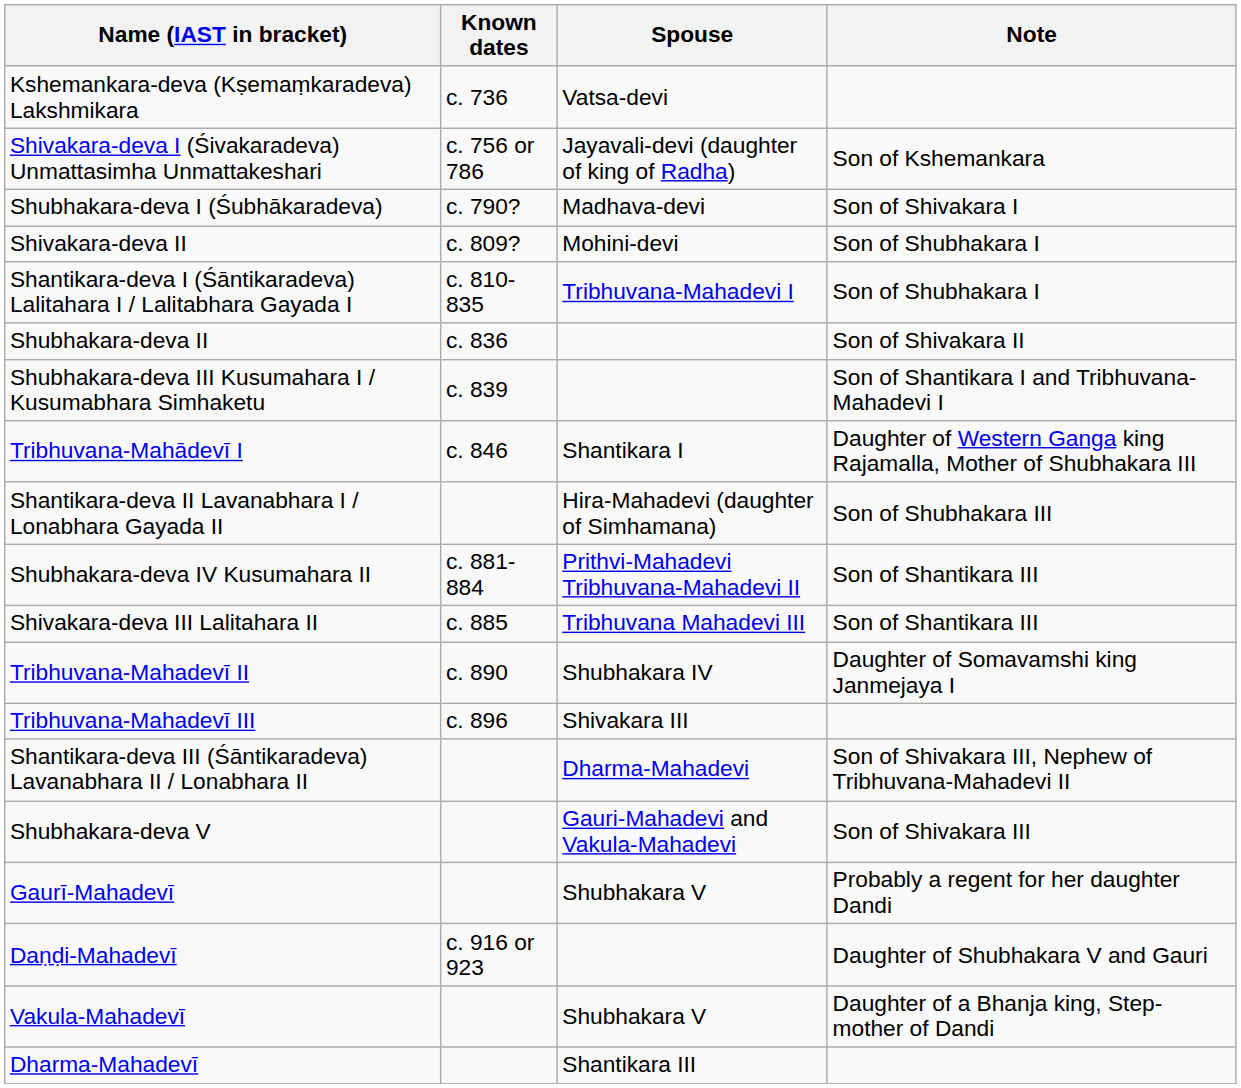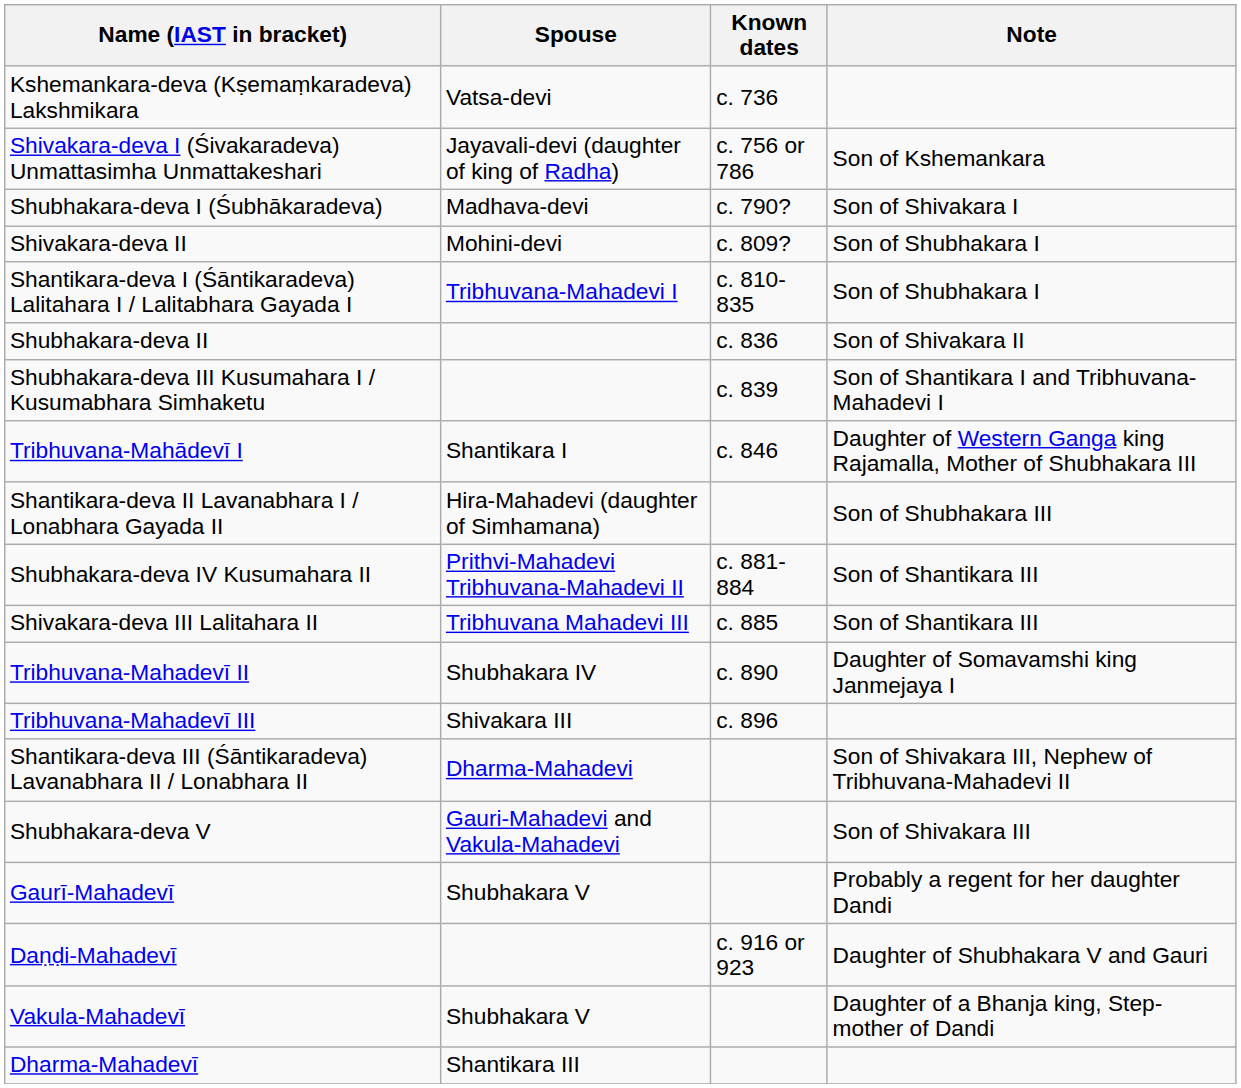 <table class="wikitable">
 <tr>
 <th>Name (<a href='#'>IAST</a> in bracket)</th>
+<th>Spouse</th>
 <th>Known dates</th>
-<th>Spouse</th>
 <th>Note</th>
 </tr>
 <tr>
 <td>Kshemankara-deva (Kṣemaṃkaradeva)  Lakshmikara</td>
+<td>Vatsa-devi</td>
 <td>c. 736</td>
-<td>Vatsa-devi</td>
 <td></td>
 </tr>
 <tr>
 <td><a href='#'>Shivakara-deva I</a> (Śivakaradeva)  Unmattasimha  Unmattakeshari</td>
+<td>Jayavali-devi (daughter of king of <a href='#'>Radha</a>)</td>
 <td>c. 756 or 786</td>
-<td>Jayavali-devi (daughter of king of <a href='#'>Radha</a>)</td>
 <td>Son of Kshemankara</td>
 </tr>
 <tr>
 <td>Shubhakara-deva I (Śubhākaradeva)</td>
+<td>Madhava-devi</td>
 <td>c. 790?</td>
-<td>Madhava-devi</td>
 <td>Son of Shivakara I</td>
 </tr>
 <tr>
 <td>Shivakara-deva II</td>
+<td>Mohini-devi</td>
 <td>c. 809?</td>
-<td>Mohini-devi</td>
 <td>Son of Shubhakara I</td>
 </tr>
 <tr>
 <td>Shantikara-deva I (Śāntikaradeva)  Lalitahara I / Lalitabhara  Gayada I</td>
+<td><a href='#'>Tribhuvana-Mahadevi I</a></td>
 <td>c. 810-835</td>
-<td><a href='#'>Tribhuvana-Mahadevi I</a></td>
 <td>Son of Shubhakara I</td>
 </tr>
 <tr>
 <td>Shubhakara-deva II</td>
+<td></td>
 <td>c. 836</td>
-<td></td>
 <td>Son of Shivakara II</td>
 </tr>
 <tr>
 <td>Shubhakara-deva III  Kusumahara I / Kusumabhara  Simhaketu</td>
+<td></td>
 <td>c. 839</td>
-<td></td>
 <td>Son of Shantikara I and Tribhuvana-Mahadevi I</td>
 </tr>
 <tr>
 <td><a href='#'>Tribhuvana-Mahādevī I</a></td>
+<td>Shantikara I</td>
 <td>c. 846</td>
-<td>Shantikara I</td>
 <td>Daughter of <a href='#'>Western Ganga</a> king  Rajamalla, Mother of Shubhakara III</td>
 </tr>
 <tr>
 <td>Shantikara-deva II  Lavanabhara I / Lonabhara  Gayada II</td>
+<td>Hira-Mahadevi (daughter of Simhamana)</td>
 <td></td>
-<td>Hira-Mahadevi (daughter of Simhamana)</td>
 <td>Son of Shubhakara III</td>
 </tr>
 <tr>
 <td>Shubhakara-deva IV  Kusumahara II</td>
+<td><a href='#'>Prithvi-Mahadevi Tribhuvana-Mahadevi II</a></td>
 <td>c. 881-884</td>
-<td><a href='#'>Prithvi-Mahadevi Tribhuvana-Mahadevi II</a></td>
 <td>Son of Shantikara III</td>
 </tr>
 <tr>
 <td>Shivakara-deva III  Lalitahara II</td>
+<td><a href='#'>Tribhuvana Mahadevi III</a></td>
 <td>c. 885</td>
-<td><a href='#'>Tribhuvana Mahadevi III</a></td>
 <td>Son of Shantikara III</td>
 </tr>
 <tr>
 <td><a href='#'>Tribhuvana-Mahadevī II</a></td>
+<td>Shubhakara IV</td>
 <td>c. 890</td>
-<td>Shubhakara IV</td>
 <td>Daughter of Somavamshi king Janmejaya I</td>
 </tr>
 <tr>
 <td><a href='#'>Tribhuvana-Mahadevī III</a></td>
+<td>Shivakara III</td>
 <td>c. 896</td>
-<td>Shivakara III</td>
 <td></td>
 </tr>
 <tr>
 <td>Shantikara-deva III (Śāntikaradeva)    Lavanabhara II / Lonabhara II</td>
+<td><a href='#'>Dharma-Mahadevi</a></td>
 <td></td>
-<td><a href='#'>Dharma-Mahadevi</a></td>
 <td>Son of Shivakara III, Nephew of Tribhuvana-Mahadevi II</td>
 </tr>
 <tr>
 <td>Shubhakara-deva V</td>
+<td><a href='#'>Gauri-Mahadevi</a> and <a href='#'>Vakula-Mahadevi</a></td>
 <td></td>
-<td><a href='#'>Gauri-Mahadevi</a> and <a href='#'>Vakula-Mahadevi</a></td>
 <td>Son of Shivakara III</td>
 </tr>
 <tr>
 <td><a href='#'>Gaurī-Mahadevī</a></td>
+<td>Shubhakara V</td>
 <td></td>
-<td>Shubhakara V</td>
 <td>Probably a regent for her daughter Dandi</td>
 </tr>
 <tr>
 <td><a href='#'>Daṇḍi-Mahadevī</a></td>
+<td></td>
 <td>c. 916 or 923</td>
-<td></td>
 <td>Daughter of Shubhakara V and Gauri</td>
 </tr>
 <tr>
 <td><a href='#'>Vakula-Mahadevī</a></td>
+<td>Shubhakara V</td>
 <td></td>
-<td>Shubhakara V</td>
 <td>Daughter of a Bhanja king, Step-mother of Dandi</td>
 </tr>
 <tr>
 <td><a href='#'>Dharma-Mahadevī</a></td>
+<td>Shantikara III</td>
 <td></td>
-<td>Shantikara III</td>
 <td></td>
 </tr>
 </table>
